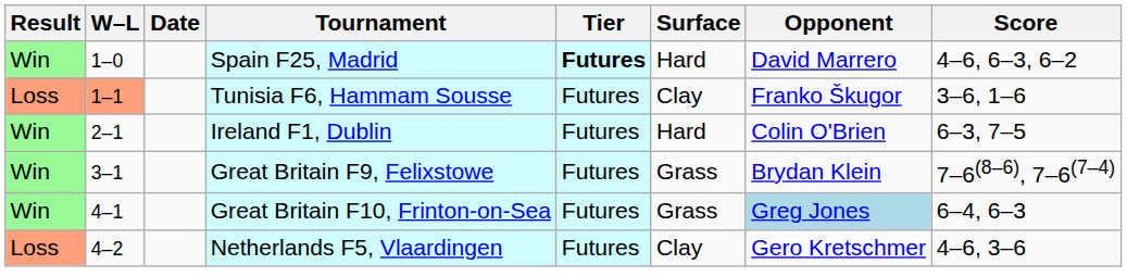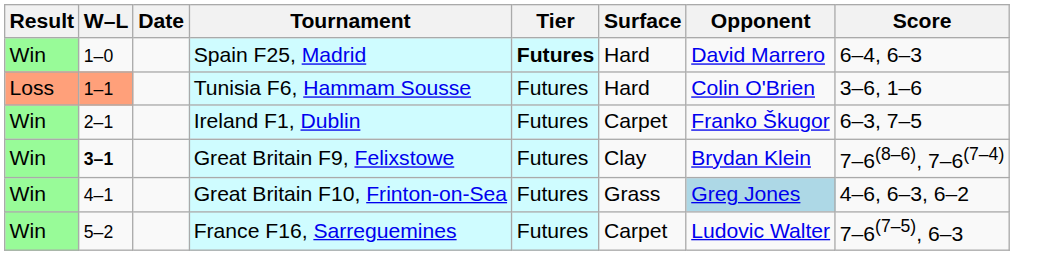 <table class="sortable wikitable">
 <tr>
 <th>Result</th>
 <th class=unsortable>W–L</th>
 <th>Date</th>
 <th>Tournament</th>
 <th>Tier</th>
 <th>Surface</th>
 <th>Opponent</th>
 <th class=unsortable>Score</th>
 </tr>
 <tr>
 <td bgcolor=98FB98>Win</td>
 <td><small>1–0</small></td>
 <td></td>
 <td style=background:#cffcff>Spain F25, <a href='#'>Madrid</a></td>
 <td style=background:#cffcff><strong>Futures</strong></td>
 <td>Hard</td>
 <td> <a href='#'>David Marrero</a></td>
-<td>4–6, 6–3, 6–2</td>
+<td>6–4, 6–3</td>
 </tr>
 <tr>
 <td bgcolor=FFA07A>Loss</td>
 <td style="background: lightsalmon;"><small>1–1</small></td>
 <td></td>
 <td style=background:#cffcff>Tunisia F6, <a href='#'>Hammam Sousse</a></td>
 <td style=background:#cffcff>Futures</td>
-<td>Clay</td>
-<td> <a href='#'>Franko Škugor</a></td>
+<td>Hard</td>
+<td> <a href='#'>Colin O'Brien</a></td>
 <td>3–6, 1–6</td>
 </tr>
 <tr>
 <td bgcolor=98FB98>Win</td>
 <td><small>2–1</small></td>
 <td></td>
 <td style=background:#cffcff>Ireland F1, <a href='#'>Dublin</a></td>
 <td style=background:#cffcff>Futures</td>
-<td>Hard</td>
-<td> <a href='#'>Colin O'Brien</a></td>
+<td>Carpet</td>
+<td> <a href='#'>Franko Škugor</a></td>
 <td>6–3, 7–5</td>
 </tr>
 <tr>
 <td bgcolor=98FB98>Win</td>
-<td><small>3–1</small></td>
+<td><strong><small>3–1</small></strong></td>
 <td></td>
 <td style=background:#cffcff>Great Britain F9, <a href='#'>Felixstowe</a></td>
 <td style=background:#cffcff>Futures</td>
-<td>Grass</td>
+<td>Clay</td>
 <td> <a href='#'>Brydan Klein</a></td>
 <td>7–6<sup>(8–6)</sup>, 7–6<sup>(7–4)</sup></td>
 </tr>
 <tr>
 <td bgcolor=98FB98>Win</td>
 <td><small>4–1</small></td>
 <td></td>
 <td style=background:#cffcff>Great Britain F10, <a href='#'>Frinton-on-Sea</a></td>
 <td style=background:#cffcff>Futures</td>
 <td>Grass</td>
 <td style="background: lightblue;"> <a href='#'>Greg Jones</a></td>
-<td>6–4, 6–3</td>
+<td>4–6, 6–3, 6–2</td>
 </tr>
 <tr>
-<td bgcolor=FFA07A>Loss</td>
-<td><small>4–2</small></td>
+<td bgcolor=98FB98>Win</td>
+<td><small>5–2</small></td>
 <td></td>
-<td style=background:#cffcff>Netherlands F5, <a href='#'>Vlaardingen</a></td>
+<td style=background:#cffcff>France F16, <a href='#'>Sarreguemines</a></td>
 <td style=background:#cffcff>Futures</td>
-<td>Clay</td>
-<td> <a href='#'>Gero Kretschmer</a></td>
-<td>4–6, 3–6</td>
+<td>Carpet</td>
+<td> <a href='#'>Ludovic Walter</a></td>
+<td>7–6<sup>(7–5)</sup>, 6–3</td>
 </tr>
 </table>
